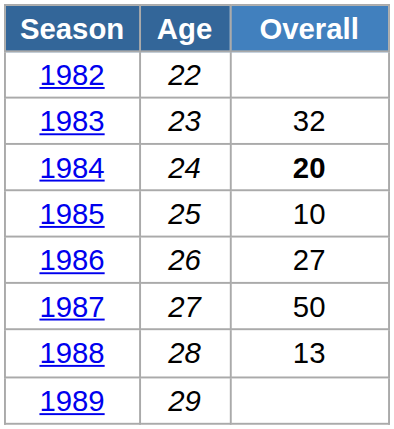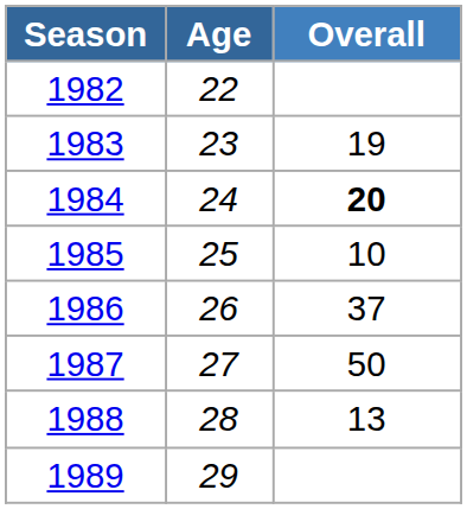 <table class="wikitable" style="font-size:95%; text-align:center; border:grey solid 1px; border-collapse:collapse; background:#ffffff;">
 <tr>
 <th style="background-color:#369; color:white; width:60px;"> Season </th>
 <th style="background-color:#369; color:white; width:40px;"> Age </th>
 <th style="background-color:#4180be; color:white; width:75px;">Overall</th>
 </tr>
 <tr>
 <td><a href='#'>1982</a></td>
 <td><em>22</em></td>
 <td></td>
 </tr>
 <tr>
 <td><a href='#'>1983</a></td>
 <td><em>23</em></td>
-<td>32</td>
+<td>19</td>
 </tr>
 <tr>
 <td><a href='#'>1984</a></td>
 <td><em>24</em></td>
 <td><strong>20</strong></td>
 </tr>
 <tr>
 <td><a href='#'>1985</a></td>
 <td><em>25</em></td>
 <td>10</td>
 </tr>
 <tr>
 <td><a href='#'>1986</a></td>
 <td><em>26</em></td>
-<td>27</td>
+<td>37</td>
 </tr>
 <tr>
 <td><a href='#'>1987</a></td>
 <td><em>27</em></td>
 <td>50</td>
 </tr>
 <tr>
 <td><a href='#'>1988</a></td>
 <td><em>28</em></td>
 <td>13</td>
 </tr>
 <tr>
 <td><a href='#'>1989</a></td>
 <td><em>29</em></td>
 <td></td>
 </tr>
 </table>
